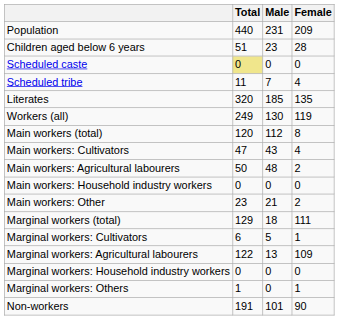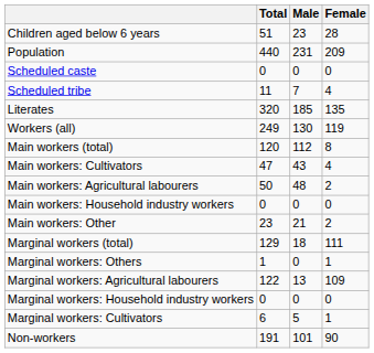 <table class="wikitable sortable">
 <tr>
 <th></th>
 <th>Total</th>
 <th>Male</th>
 <th>Female</th>
 </tr>
 <tr>
+<td>Children aged below 6 years</td>
+<td>51</td>
+<td>23</td>
+<td>28</td>
+</tr>
+<tr>
 <td>Population</td>
 <td>440</td>
 <td>231</td>
 <td>209</td>
 </tr>
 <tr>
-<td>Children aged below 6 years</td>
-<td>51</td>
-<td>23</td>
-<td>28</td>
-</tr>
-<tr>
 <td><a href='#'>Scheduled caste</a></td>
-<td style="background: khaki;">0</td>
+<td>0</td>
 <td>0</td>
 <td>0</td>
 </tr>
 <tr>
 <td><a href='#'>Scheduled tribe</a></td>
 <td>11</td>
 <td>7</td>
 <td>4</td>
 </tr>
 <tr>
 <td>Literates</td>
 <td>320</td>
 <td>185</td>
 <td>135</td>
 </tr>
 <tr>
 <td>Workers (all)</td>
 <td>249</td>
 <td>130</td>
 <td>119</td>
 </tr>
 <tr>
 <td>Main workers (total)</td>
 <td>120</td>
 <td>112</td>
 <td>8</td>
 </tr>
 <tr>
 <td>Main workers: Cultivators</td>
 <td>47</td>
 <td>43</td>
 <td>4</td>
 </tr>
 <tr>
 <td>Main workers: Agricultural labourers</td>
 <td>50</td>
 <td>48</td>
 <td>2</td>
 </tr>
 <tr>
 <td>Main workers: Household industry workers</td>
 <td>0</td>
 <td>0</td>
 <td>0</td>
 </tr>
 <tr>
 <td>Main workers: Other</td>
 <td>23</td>
 <td>21</td>
 <td>2</td>
 </tr>
 <tr>
 <td>Marginal workers (total)</td>
 <td>129</td>
 <td>18</td>
 <td>111</td>
 </tr>
 <tr>
-<td>Marginal workers: Cultivators</td>
-<td>6</td>
-<td>5</td>
+<td>Marginal workers: Others</td>
+<td>1</td>
+<td>0</td>
 <td>1</td>
 </tr>
 <tr>
 <td>Marginal workers: Agricultural labourers</td>
 <td>122</td>
 <td>13</td>
 <td>109</td>
 </tr>
 <tr>
 <td>Marginal workers: Household industry workers</td>
 <td>0</td>
 <td>0</td>
 <td>0</td>
 </tr>
 <tr>
-<td>Marginal workers: Others</td>
-<td>1</td>
-<td>0</td>
+<td>Marginal workers: Cultivators</td>
+<td>6</td>
+<td>5</td>
 <td>1</td>
 </tr>
 <tr>
 <td>Non-workers</td>
 <td>191</td>
 <td>101</td>
 <td>90</td>
 </tr>
 </table>
